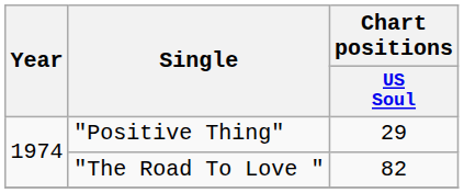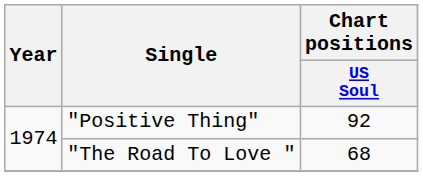 <table class="wikitable" style="text-align:center;">
 <tr>
 <th rowspan="2">Year</th>
 <th rowspan="2">Single</th>
 <th colspan="3">Chart positions</th>
 </tr>
 <tr style="font-size:smaller;">
 <th width="40"><a href='#'>US<br>Soul</a></th>
 </tr>
 <tr>
 <td rowspan="2">1974</td>
 <td align="left">"Positive Thing"</td>
-<td>29</td>
+<td>92</td>
 </tr>
 <tr>
 <td align="left">"The Road To Love "</td>
-<td>82</td>
+<td>68</td>
 </tr>
 <tr>
 </tr>
 </table>
